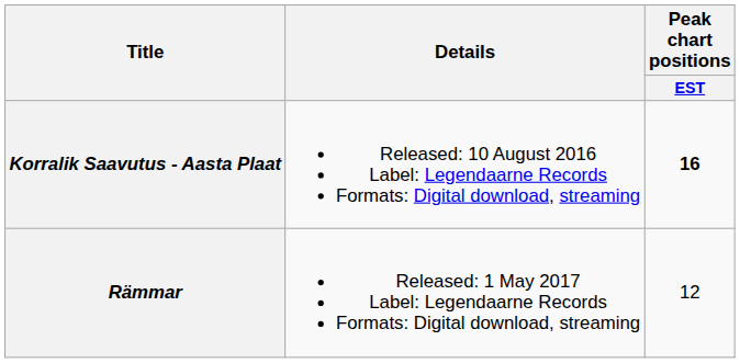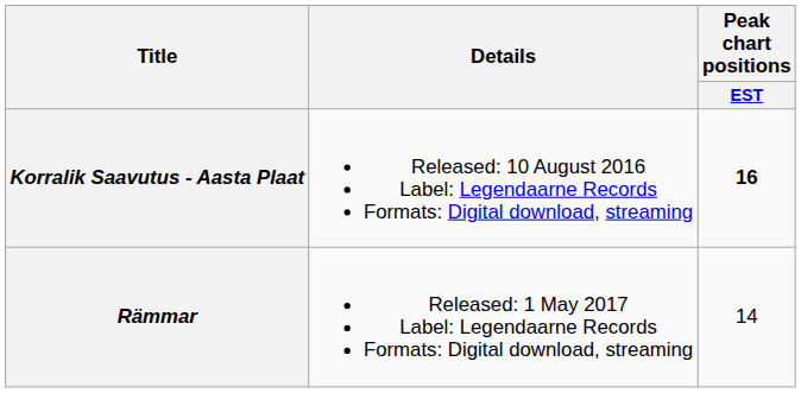 <table class="wikitable plainrowheaders" style="text-align:center;" border="1">
 <tr>
 <th scope="col" rowspan="2">Title</th>
 <th scope="col" rowspan="2">Details</th>
 <th scope="col" colspan="1">Peak chart positions</th>
 </tr>
 <tr>
 <th scope="col" style="width:3em;font-size:85%;"><a href='#'>EST</a><br></th>
 </tr>
 <tr>
 <th scope="row"><em>Korralik Saavutus - Aasta Plaat</em></th>
 <td><br><ul><li>Released: 10 August 2016</li><li>Label: <a href='#'>Legendaarne Records</a></li><li>Formats: <a href='#'>Digital download</a>, <a href='#'>streaming</a></li></ul></td>
 <td><strong>16</strong></td>
 </tr>
 <tr>
 <th scope="row"><em>Rämmar</em></th>
 <td><br><ul><li>Released: 1 May 2017</li><li>Label: Legendaarne Records</li><li>Formats: Digital download, streaming</li></ul></td>
-<td>12</td>
+<td>14</td>
 </tr>
 </table>
